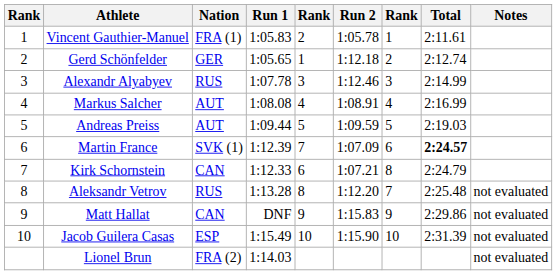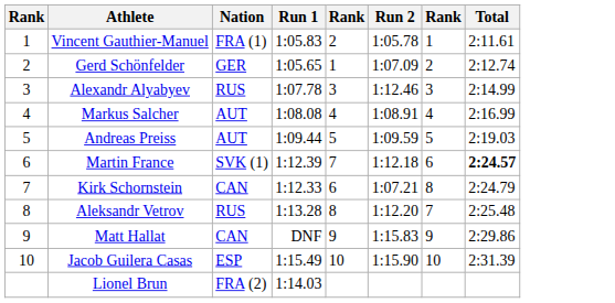 <table class=wikitable>
 <tr>
 <th>Rank</th>
 <th>Athlete</th>
 <th>Nation</th>
 <th>Run 1</th>
 <th>Rank</th>
 <th>Run 2</th>
 <th>Rank</th>
 <th>Total</th>
-<th>Notes</th>
 </tr>
 <tr bgcolor="#FFFFFF">
 <td align="center">1</td>
 <td align="center"><a href='#'>Vincent Gauthier-Manuel</a></td>
 <td> <a href='#'>FRA</a> (1)</td>
 <td align="right">1:05.83</td>
 <td>2</td>
 <td>1:05.78</td>
 <td>1</td>
 <td>2:11.61</td>
-<td></td>
 </tr>
 <tr bgcolor="#FFFFFF">
 <td align="center">2</td>
 <td align="center"><a href='#'>Gerd Schönfelder</a></td>
 <td> <a href='#'>GER</a></td>
 <td align="right">1:05.65</td>
 <td>1</td>
-<td>1:12.18</td>
+<td>1:07.09</td>
 <td>2</td>
 <td>2:12.74</td>
-<td></td>
 </tr>
 <tr bgcolor="#FFFFFF">
 <td align="center">3</td>
 <td align="center"><a href='#'>Alexandr Alyabyev</a></td>
 <td> <a href='#'>RUS</a></td>
 <td align="right">1:07.78</td>
 <td>3</td>
 <td>1:12.46</td>
 <td>3</td>
 <td>2:14.99</td>
-<td></td>
 </tr>
 <tr bgcolor="#FFFFFF">
 <td align="center">4</td>
 <td align="center"><a href='#'>Markus Salcher</a></td>
 <td> <a href='#'>AUT</a></td>
 <td align="right">1:08.08</td>
 <td>4</td>
 <td>1:08.91</td>
 <td>4</td>
 <td>2:16.99</td>
-<td></td>
 </tr>
 <tr bgcolor="#FFFFFF">
 <td align="center">5</td>
 <td align="center"><a href='#'>Andreas Preiss</a></td>
 <td> <a href='#'>AUT</a></td>
 <td align="right">1:09.44</td>
 <td>5</td>
 <td>1:09.59</td>
 <td>5</td>
 <td>2:19.03</td>
-<td></td>
 </tr>
 <tr bgcolor="#FFFFFF">
 <td align="center">6</td>
 <td align="center"><a href='#'>Martin France</a></td>
 <td> <a href='#'>SVK</a> (1)</td>
 <td align="right">1:12.39</td>
 <td>7</td>
-<td>1:07.09</td>
+<td>1:12.18</td>
 <td>6</td>
 <td><strong>2:24.57</strong></td>
-<td></td>
 </tr>
 <tr bgcolor="#FFFFFF">
 <td align="center">7</td>
 <td align="center"><a href='#'>Kirk Schornstein</a></td>
 <td> <a href='#'>CAN</a></td>
 <td align="right">1:12.33</td>
 <td>6</td>
 <td>1:07.21</td>
 <td>8</td>
 <td>2:24.79</td>
-<td></td>
 </tr>
 <tr bgcolor="#FFFFFF">
 <td align="center">8</td>
 <td align="center"><a href='#'>Aleksandr Vetrov</a></td>
 <td> <a href='#'>RUS</a></td>
 <td align="right">1:13.28</td>
 <td>8</td>
 <td>1:12.20</td>
 <td>7</td>
 <td>2:25.48</td>
-<td>not evaluated</td>
 </tr>
 <tr bgcolor="#FFFFFF">
 <td align="center">9</td>
 <td align="center"><a href='#'>Matt Hallat</a></td>
 <td> <a href='#'>CAN</a></td>
 <td align="right">DNF</td>
 <td>9</td>
 <td>1:15.83</td>
 <td>9</td>
 <td>2:29.86</td>
-<td>not evaluated</td>
 </tr>
 <tr bgcolor="#FFFFFF">
 <td align="center">10</td>
 <td align="center"><a href='#'>Jacob Guilera Casas</a></td>
 <td> <a href='#'>ESP</a></td>
 <td align="right">1:15.49</td>
 <td>10</td>
 <td>1:15.90</td>
 <td>10</td>
 <td>2:31.39</td>
-<td>not evaluated</td>
 </tr>
 <tr bgcolor="#FFFFFF">
 <td align="center"></td>
 <td align="center"><a href='#'>Lionel Brun</a></td>
 <td> <a href='#'>FRA</a> (2)</td>
 <td align="right">1:14.03</td>
 <td></td>
 <td></td>
 <td></td>
 <td></td>
-<td>not evaluated</td>
 </tr>
 </table>
